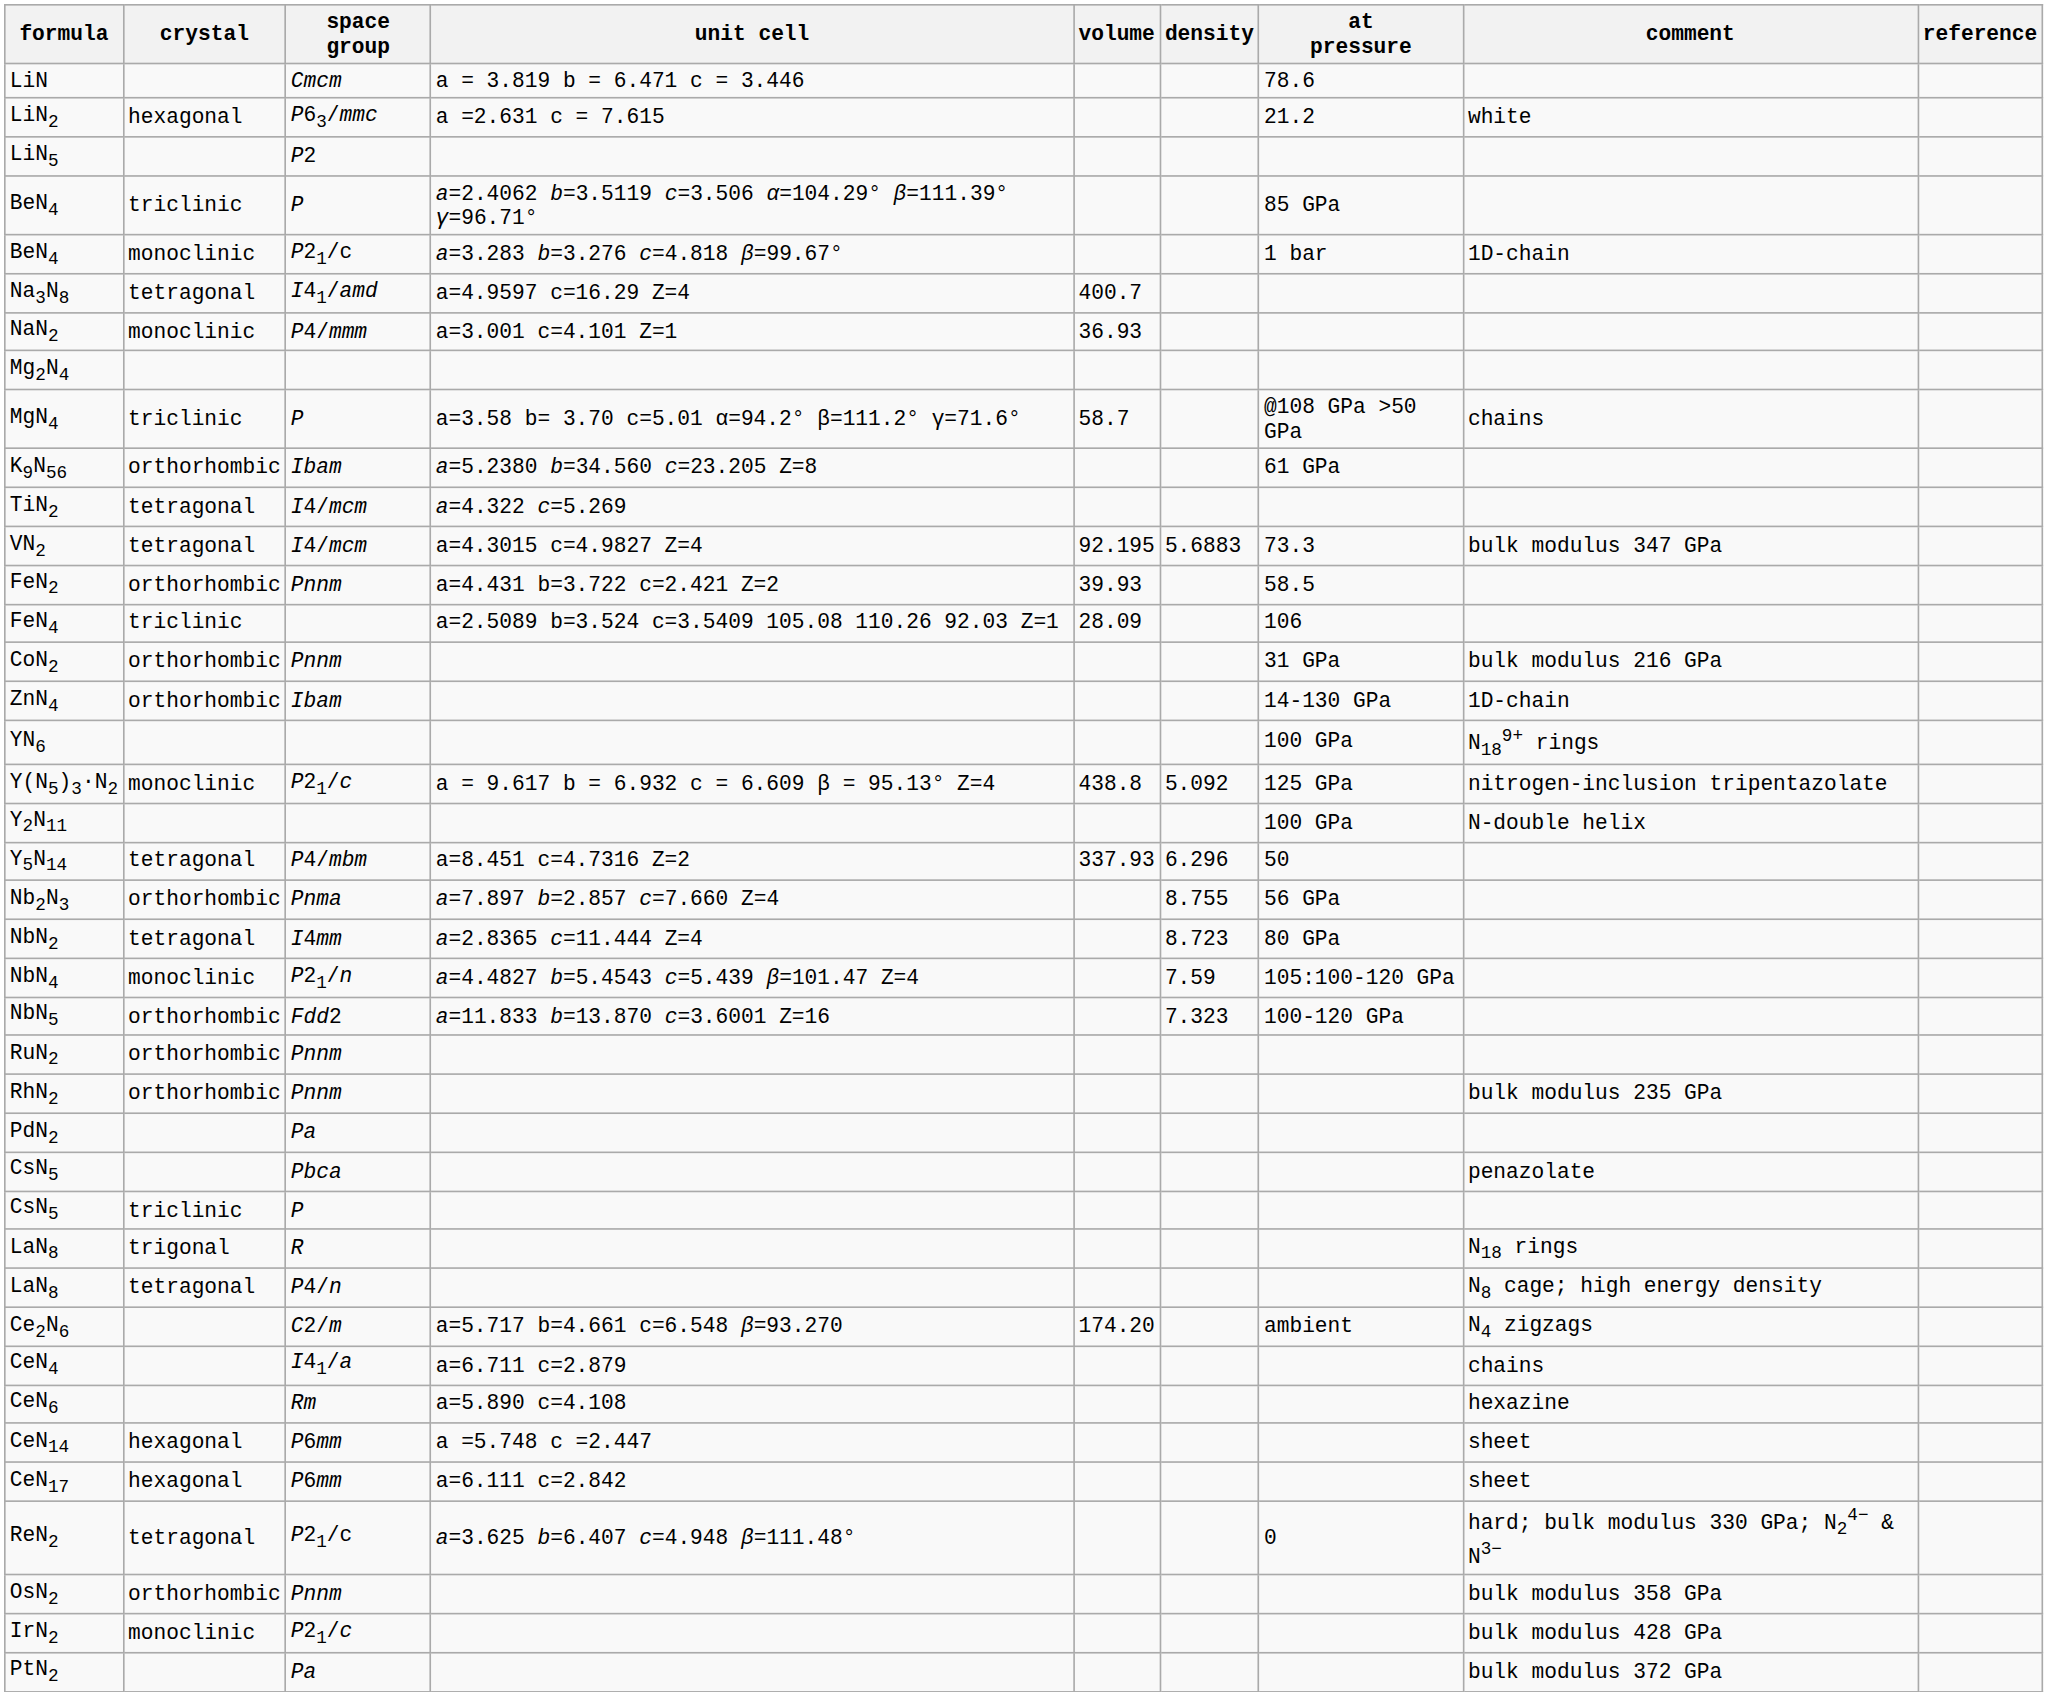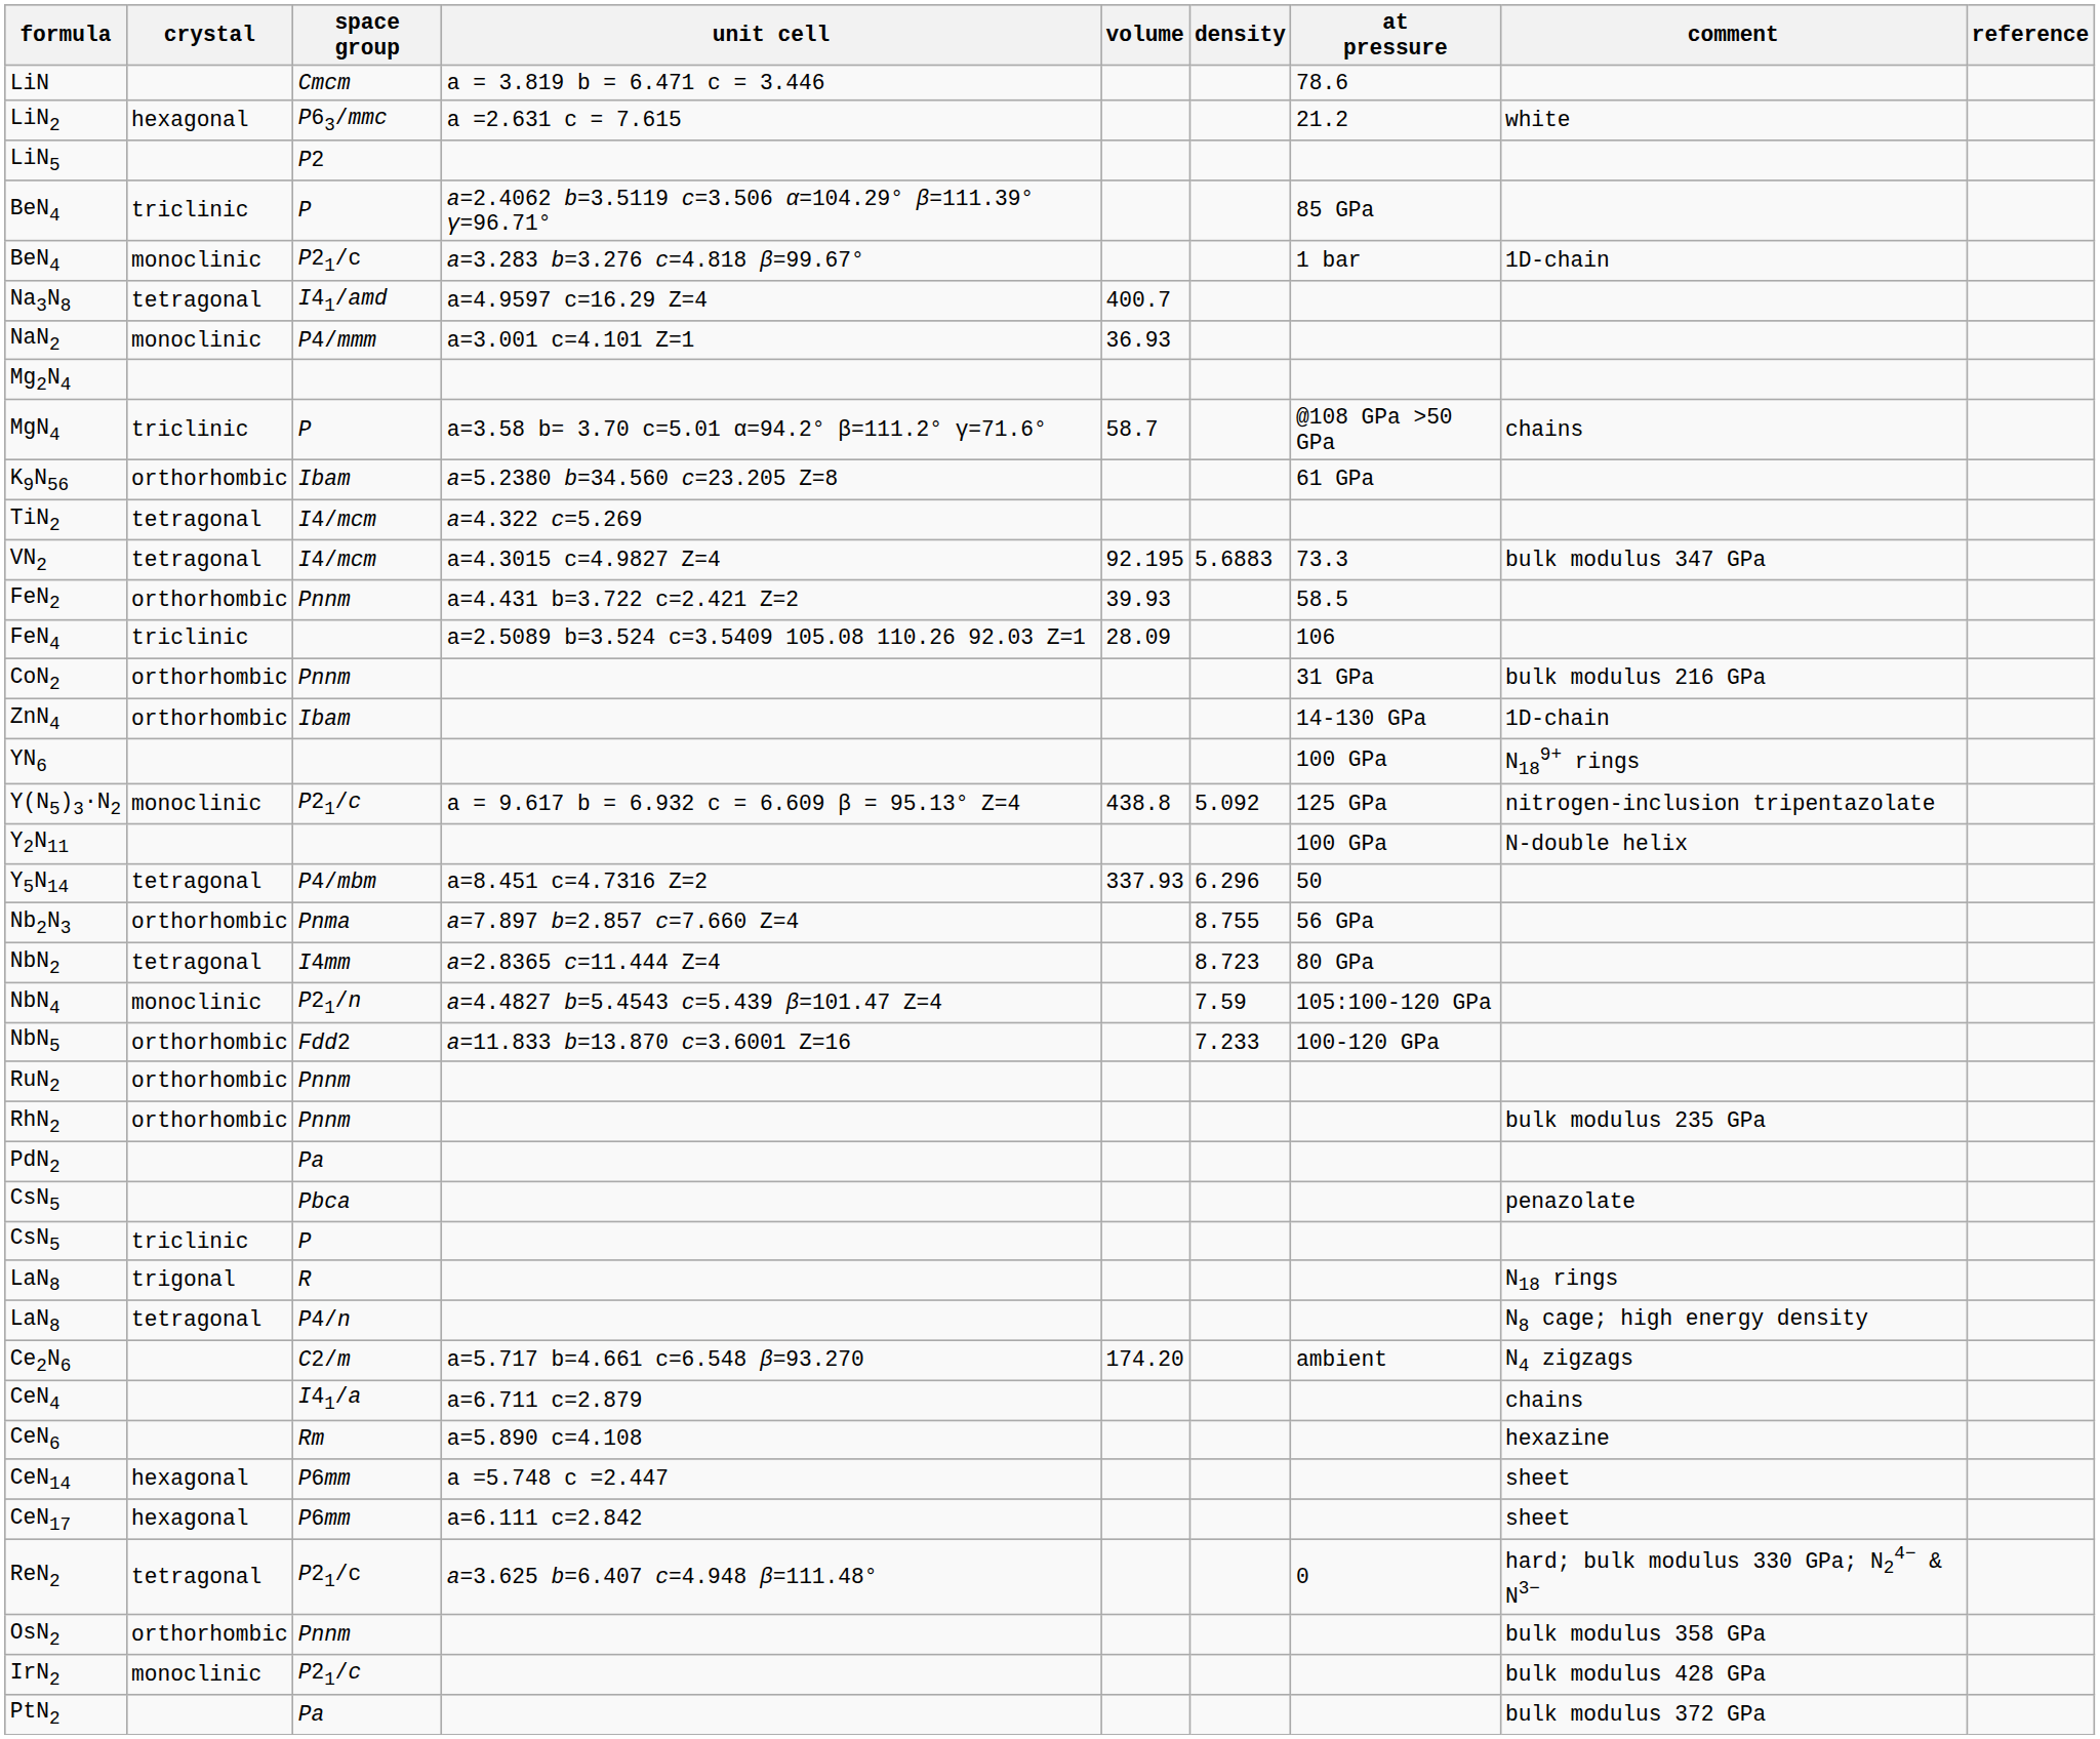 <table class="wikitable">
 <tr>
 <th>formula</th>
 <th>crystal</th>
 <th>space group</th>
 <th>unit cell</th>
 <th>volume</th>
 <th>density</th>
 <th>at<br>pressure</th>
 <th>comment</th>
 <th>reference</th>
 </tr>
 <tr>
 <td>LiN</td>
 <td></td>
 <td><em>Cmcm</em></td>
 <td>a = 3.819 b = 6.471 c = 3.446</td>
 <td></td>
 <td></td>
 <td>78.6</td>
 <td></td>
 <td></td>
 </tr>
 <tr>
 <td>LiN<sub>2</sub></td>
 <td>hexagonal</td>
 <td><em>P</em>6<sub>3</sub>/<em>mmc</em></td>
 <td>a =2.631 c = 7.615</td>
 <td></td>
 <td></td>
 <td>21.2</td>
 <td>white</td>
 <td></td>
 </tr>
 <tr>
 <td>LiN<sub>5</sub></td>
 <td></td>
 <td><em>P</em>2</td>
 <td></td>
 <td></td>
 <td></td>
 <td></td>
 <td></td>
 <td></td>
 </tr>
 <tr>
 <td>BeN<sub>4</sub></td>
 <td>triclinic</td>
 <td><em>P</em></td>
 <td><em>a</em>=2.4062 <em>b</em>=3.5119 <em>c</em>=3.506 <em>α</em>=104.29° <em>β</em>=111.39° <em>γ</em>=96.71°</td>
 <td></td>
 <td></td>
 <td>85 GPa</td>
 <td></td>
 <td></td>
 </tr>
 <tr>
 <td>BeN<sub>4</sub></td>
 <td>monoclinic</td>
 <td><em>P</em>2<sub>1</sub>/c</td>
 <td><em>a</em>=3.283 <em>b</em>=3.276 <em>c</em>=4.818 <em>β</em>=99.67°</td>
 <td></td>
 <td></td>
 <td>1 bar</td>
 <td>1D-chain</td>
 <td></td>
 </tr>
 <tr>
 <td>Na<sub>3</sub>N<sub>8</sub></td>
 <td>tetragonal</td>
 <td><em>I</em>4<sub>1</sub>/<em>amd</em></td>
 <td>a=4.9597 c=16.29 Z=4</td>
 <td>400.7</td>
 <td></td>
 <td></td>
 <td></td>
 <td></td>
 </tr>
 <tr>
 <td>NaN<sub>2</sub></td>
 <td>monoclinic</td>
 <td><em>P</em>4/<em>mmm</em></td>
 <td>a=3.001 c=4.101 Z=1</td>
 <td>36.93</td>
 <td></td>
 <td></td>
 <td></td>
 <td></td>
 </tr>
 <tr>
 <td>Mg<sub>2</sub>N<sub>4</sub></td>
 <td></td>
 <td></td>
 <td></td>
 <td></td>
 <td></td>
 <td></td>
 <td></td>
 <td></td>
 </tr>
 <tr>
 <td>MgN<sub>4</sub></td>
 <td>triclinic</td>
 <td><em>P</em></td>
 <td>a=3.58 b= 3.70 c=5.01 α=94.2° β=111.2° γ=71.6°</td>
 <td>58.7</td>
 <td></td>
 <td>@108 GPa >50 GPa</td>
 <td>chains</td>
 <td></td>
 </tr>
 <tr>
 <td>K<sub>9</sub>N<sub>56</sub></td>
 <td>orthorhombic</td>
 <td><em>Ibam</em></td>
 <td><em>a</em>=5.2380 <em>b</em>=34.560 <em>c</em>=23.205 Z=8</td>
 <td></td>
 <td></td>
 <td>61 GPa</td>
 <td></td>
 <td></td>
 </tr>
 <tr>
 <td>TiN<sub>2</sub></td>
 <td>tetragonal</td>
 <td><em>I</em>4/<em>mcm</em></td>
 <td><em>a</em>=4.322 <em>c</em>=5.269</td>
 <td></td>
 <td></td>
 <td></td>
 <td></td>
 <td></td>
 </tr>
 <tr>
 <td>VN<sub>2</sub></td>
 <td>tetragonal</td>
 <td><em>I</em>4/<em>mcm</em></td>
 <td>a=4.3015 c=4.9827 Z=4</td>
 <td>92.195</td>
 <td>5.6883</td>
 <td>73.3</td>
 <td>bulk modulus 347 GPa</td>
 <td></td>
 </tr>
 <tr>
 <td>FeN<sub>2</sub></td>
 <td>orthorhombic</td>
 <td><em>Pnnm</em></td>
 <td>a=4.431 b=3.722 c=2.421 Z=2</td>
 <td>39.93</td>
 <td></td>
 <td>58.5</td>
 <td></td>
 <td></td>
 </tr>
 <tr>
 <td>FeN<sub>4</sub></td>
 <td>triclinic</td>
 <td></td>
 <td>a=2.5089 b=3.524 c=3.5409 105.08 110.26 92.03 Z=1</td>
 <td>28.09</td>
 <td></td>
 <td>106</td>
 <td></td>
 <td></td>
 </tr>
 <tr>
 <td>CoN<sub>2</sub></td>
 <td>orthorhombic</td>
 <td><em>Pnnm</em></td>
 <td></td>
 <td></td>
 <td></td>
 <td>31 GPa</td>
 <td>bulk modulus 216 GPa</td>
 <td></td>
 </tr>
 <tr>
 <td>ZnN<sub>4</sub></td>
 <td>orthorhombic</td>
 <td><em>Ibam</em></td>
 <td></td>
 <td></td>
 <td></td>
 <td>14-130 GPa</td>
 <td>1D-chain</td>
 <td></td>
 </tr>
 <tr>
 <td>YN<sub>6</sub></td>
 <td></td>
 <td></td>
 <td></td>
 <td></td>
 <td></td>
 <td>100 GPa</td>
 <td>N<sub>18</sub><sup>9+</sup> rings</td>
 <td></td>
 </tr>
 <tr>
 <td>Y(N<sub>5</sub>)<sub>3</sub>·N<sub>2</sub></td>
 <td>monoclinic</td>
 <td><em>P</em>2<sub>1</sub>/<em>c</em></td>
 <td>a = 9.617 b = 6.932 c = 6.609 β = 95.13° Z=4</td>
 <td>438.8</td>
 <td>5.092</td>
 <td>125 GPa</td>
 <td>nitrogen-inclusion tripentazolate</td>
 <td></td>
 </tr>
 <tr>
 <td>Y<sub>2</sub>N<sub>11</sub></td>
 <td></td>
 <td></td>
 <td></td>
 <td></td>
 <td></td>
 <td>100 GPa</td>
 <td>N-double helix</td>
 <td></td>
 </tr>
 <tr>
 <td>Y<sub>5</sub>N<sub>14</sub></td>
 <td>tetragonal</td>
 <td><em>P</em>4/<em>mbm</em></td>
 <td>a=8.451 c=4.7316 Z=2</td>
 <td>337.93</td>
 <td>6.296</td>
 <td>50</td>
 <td></td>
 <td></td>
 </tr>
 <tr>
 <td>Nb<sub>2</sub>N<sub>3</sub></td>
 <td>orthorhombic</td>
 <td><em>Pnma</em></td>
 <td><em>a</em>=7.897 <em>b=</em>2.857 <em>c</em>=7.660 Z=4</td>
 <td></td>
 <td>8.755</td>
 <td>56 GPa</td>
 <td></td>
 <td></td>
 </tr>
 <tr>
 <td>NbN<sub>2</sub></td>
 <td>tetragonal</td>
 <td><em>I</em>4<em>mm</em></td>
 <td><em>a=</em>2.8365 <em>c</em>=11.444 Z=4</td>
 <td></td>
 <td>8.723</td>
 <td>80 GPa</td>
 <td></td>
 <td></td>
 </tr>
 <tr>
 <td>NbN<sub>4</sub></td>
 <td>monoclinic</td>
 <td><em>P</em>2<sub>1</sub>/<em>n</em></td>
 <td><em>a</em>=4.4827 <em>b</em>=5.4543 <em>c</em>=5.439 <em>β</em>=101.47 Z=4</td>
 <td></td>
 <td>7.59</td>
 <td>105:100-120 GPa</td>
 <td></td>
 <td></td>
 </tr>
 <tr>
 <td>NbN<sub>5</sub></td>
 <td>orthorhombic</td>
 <td><em>Fdd</em>2</td>
 <td><em>a</em>=11.833 <em>b</em>=13.870 <em>c</em>=3.6001 Z=16</td>
 <td></td>
-<td>7.323</td>
+<td>7.233</td>
 <td>100-120 GPa</td>
 <td></td>
 <td></td>
 </tr>
 <tr>
 <td>RuN<sub>2</sub></td>
 <td>orthorhombic</td>
 <td><em>Pnnm</em></td>
 <td></td>
 <td></td>
 <td></td>
 <td></td>
 <td></td>
 <td></td>
 </tr>
 <tr>
 <td>RhN<sub>2</sub></td>
 <td>orthorhombic</td>
 <td><em>Pnnm</em></td>
 <td></td>
 <td></td>
 <td></td>
 <td></td>
 <td>bulk modulus 235 GPa</td>
 <td></td>
 </tr>
 <tr>
 <td>PdN<sub>2</sub></td>
 <td></td>
 <td><em>Pa</em></td>
 <td></td>
 <td></td>
 <td></td>
 <td></td>
 <td></td>
 <td></td>
 </tr>
 <tr>
 <td>CsN<sub>5</sub></td>
 <td></td>
 <td><em>Pbca</em></td>
 <td></td>
 <td></td>
 <td></td>
 <td></td>
 <td>penazolate</td>
 <td></td>
 </tr>
 <tr>
 <td>CsN<sub>5</sub></td>
 <td>triclinic</td>
 <td><em>P</em></td>
 <td></td>
 <td></td>
 <td></td>
 <td></td>
 <td></td>
 <td></td>
 </tr>
 <tr>
 <td>LaN<sub>8</sub></td>
 <td>trigonal</td>
 <td><em>R</em></td>
 <td></td>
 <td></td>
 <td></td>
 <td></td>
 <td>N<sub>18</sub> rings</td>
 <td></td>
 </tr>
 <tr>
 <td>LaN<sub>8</sub></td>
 <td>tetragonal</td>
 <td><em>P</em>4/<em>n</em></td>
 <td></td>
 <td></td>
 <td></td>
 <td></td>
 <td>N<sub>8</sub> cage; high energy density</td>
 <td></td>
 </tr>
 <tr>
 <td>Ce<sub>2</sub>N<sub>6</sub></td>
 <td></td>
 <td><em>C</em>2/<em>m</em></td>
 <td>a=5.717 b=4.661 c=6.548 <em>β</em>=93.270</td>
 <td>174.20</td>
 <td></td>
 <td>ambient</td>
 <td>N<sub>4</sub> zigzags</td>
 <td></td>
 </tr>
 <tr>
 <td>CeN<sub>4</sub></td>
 <td></td>
 <td><em>I</em>4<sub>1</sub>/<em>a</em></td>
 <td>a=6.711 c=2.879</td>
 <td></td>
 <td></td>
 <td></td>
 <td>chains</td>
 <td></td>
 </tr>
 <tr>
 <td>CeN<sub>6</sub></td>
 <td></td>
 <td><em>R</em><em>m</em></td>
 <td>a=5.890 c=4.108</td>
 <td></td>
 <td></td>
 <td></td>
 <td>hexazine</td>
 <td></td>
 </tr>
 <tr>
 <td>CeN<sub>14</sub></td>
 <td>hexagonal</td>
 <td><em>P</em>6<em>mm</em></td>
 <td>a =5.748 c =2.447</td>
 <td></td>
 <td></td>
 <td></td>
 <td>sheet</td>
 <td></td>
 </tr>
 <tr>
 <td>CeN<sub>17</sub></td>
 <td>hexagonal</td>
 <td><em>P</em>6<em>mm</em></td>
 <td>a=6.111 c=2.842</td>
 <td></td>
 <td></td>
 <td></td>
 <td>sheet</td>
 <td></td>
 </tr>
 <tr>
 <td>ReN<sub>2</sub></td>
 <td>tetragonal</td>
 <td><em>P</em>2<sub>1</sub>/c</td>
 <td><em>a</em>=3.625 <em>b</em>=6.407 <em>c</em>=4.948 <em>β</em>=111.48°</td>
 <td></td>
 <td></td>
 <td>0</td>
 <td>hard; bulk modulus 330 GPa; N<sub>2</sub><sup>4−</sup> & N<sup>3−</sup></td>
 <td></td>
 </tr>
 <tr>
 <td>OsN<sub>2</sub></td>
 <td>orthorhombic</td>
 <td><em>Pnnm</em></td>
 <td></td>
 <td></td>
 <td></td>
 <td></td>
 <td>bulk modulus 358 GPa</td>
 <td></td>
 </tr>
 <tr>
 <td>IrN<sub>2</sub></td>
 <td>monoclinic</td>
 <td><em>P</em>2<sub>1</sub>/<em>c</em></td>
 <td></td>
 <td></td>
 <td></td>
 <td></td>
 <td>bulk modulus 428 GPa</td>
 <td></td>
 </tr>
 <tr>
 <td>PtN<sub>2</sub></td>
 <td></td>
 <td><em>Pa</em></td>
 <td></td>
 <td></td>
 <td></td>
 <td></td>
 <td>bulk modulus 372 GPa</td>
 <td></td>
 </tr>
 </table>
